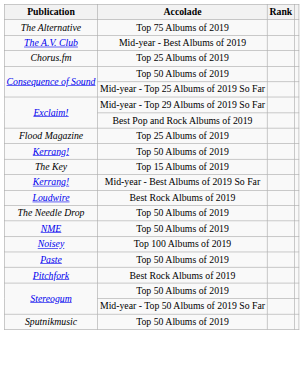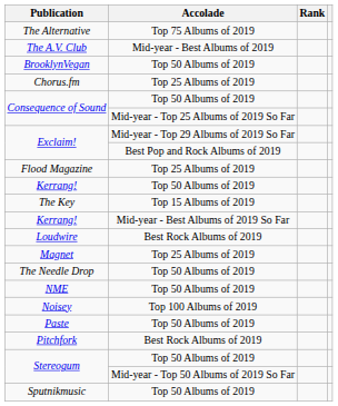 <table class="wikitable sortable plainrowheaders" style="text-align:center">
 <tr>
 <th>Publication</th>
 <th>Accolade</th>
 <th>Rank</th>
 <th class="unsortable"></th>
 </tr>
 <tr>
 <td><em>The Alternative</em></td>
 <td>Top 75 Albums of 2019</td>
 <td></td>
 <td></td>
 </tr>
 <tr>
 <td><em><a href='#'>The A.V. Club</a></em></td>
 <td>Mid-year - Best Albums of 2019</td>
+<td></td>
+<td></td>
+</tr>
+<tr>
+<td><em><a href='#'>BrooklynVegan</a></em></td>
+<td>Top 50 Albums of 2019</td>
 <td></td>
 <td></td>
 </tr>
 <tr>
 <td><em>Chorus.fm</em></td>
 <td>Top 25 Albums of 2019</td>
 <td></td>
 <td></td>
 </tr>
 <tr>
 <td rowspan="2"><em><a href='#'>Consequence of Sound</a></em></td>
 <td>Top 50 Albums of 2019</td>
 <td></td>
 <td></td>
 </tr>
 <tr>
 <td>Mid-year - Top 25 Albums of 2019 So Far</td>
 <td></td>
 <td></td>
 </tr>
 <tr>
 <td rowspan="2"><em><a href='#'>Exclaim!</a></em></td>
 <td>Mid-year - Top 29 Albums of 2019 So Far</td>
 <td></td>
 <td></td>
 </tr>
 <tr>
 <td>Best Pop and Rock Albums of 2019</td>
 <td></td>
 <td></td>
 </tr>
 <tr>
 <td><em>Flood Magazine</em></td>
 <td>Top 25 Albums of 2019</td>
 <td></td>
 <td></td>
 </tr>
 <tr>
 <td><em><a href='#'>Kerrang!</a></em></td>
 <td>Top 50 Albums of 2019</td>
 <td></td>
 <td></td>
 </tr>
 <tr>
 <td><em>The Key</em></td>
 <td>Top 15 Albums of 2019</td>
 <td></td>
 <td></td>
 </tr>
 <tr>
 <td><em><a href='#'>Kerrang!</a></em></td>
 <td>Mid-year - Best Albums of 2019 So Far</td>
 <td></td>
 <td></td>
 </tr>
 <tr>
 <td><em><a href='#'>Loudwire</a></em></td>
 <td>Best Rock Albums of 2019</td>
 <td></td>
 <td></td>
 </tr>
 <tr>
+<td><em><a href='#'>Magnet</a></em></td>
+<td>Top 25 Albums of 2019</td>
+<td></td>
+<td></td>
+</tr>
+<tr>
 <td><em>The Needle Drop</em></td>
 <td>Top 50 Albums of 2019</td>
 <td></td>
 <td></td>
 </tr>
 <tr>
 <td><em><a href='#'>NME</a></em></td>
 <td>Top 50 Albums of 2019</td>
 <td></td>
 <td></td>
 </tr>
 <tr>
 <td><em><a href='#'>Noisey</a></em></td>
 <td>Top 100 Albums of 2019</td>
 <td></td>
 <td></td>
 </tr>
 <tr>
 <td><em><a href='#'>Paste</a></em></td>
 <td>Top 50 Albums of 2019</td>
 <td></td>
 <td></td>
 </tr>
 <tr>
 <td><em><a href='#'>Pitchfork</a></em></td>
 <td>Best Rock Albums of 2019</td>
 <td></td>
 <td></td>
 </tr>
 <tr>
 <td rowspan="2"><em><a href='#'>Stereogum</a></em></td>
 <td>Top 50 Albums of 2019</td>
 <td></td>
 <td></td>
 </tr>
 <tr>
 <td>Mid-year - Top 50 Albums of 2019 So Far</td>
 <td></td>
 <td></td>
 </tr>
 <tr>
 <td><em>Sputnikmusic</em></td>
 <td>Top 50 Albums of 2019</td>
 <td></td>
 <td></td>
 </tr>
 </table>
